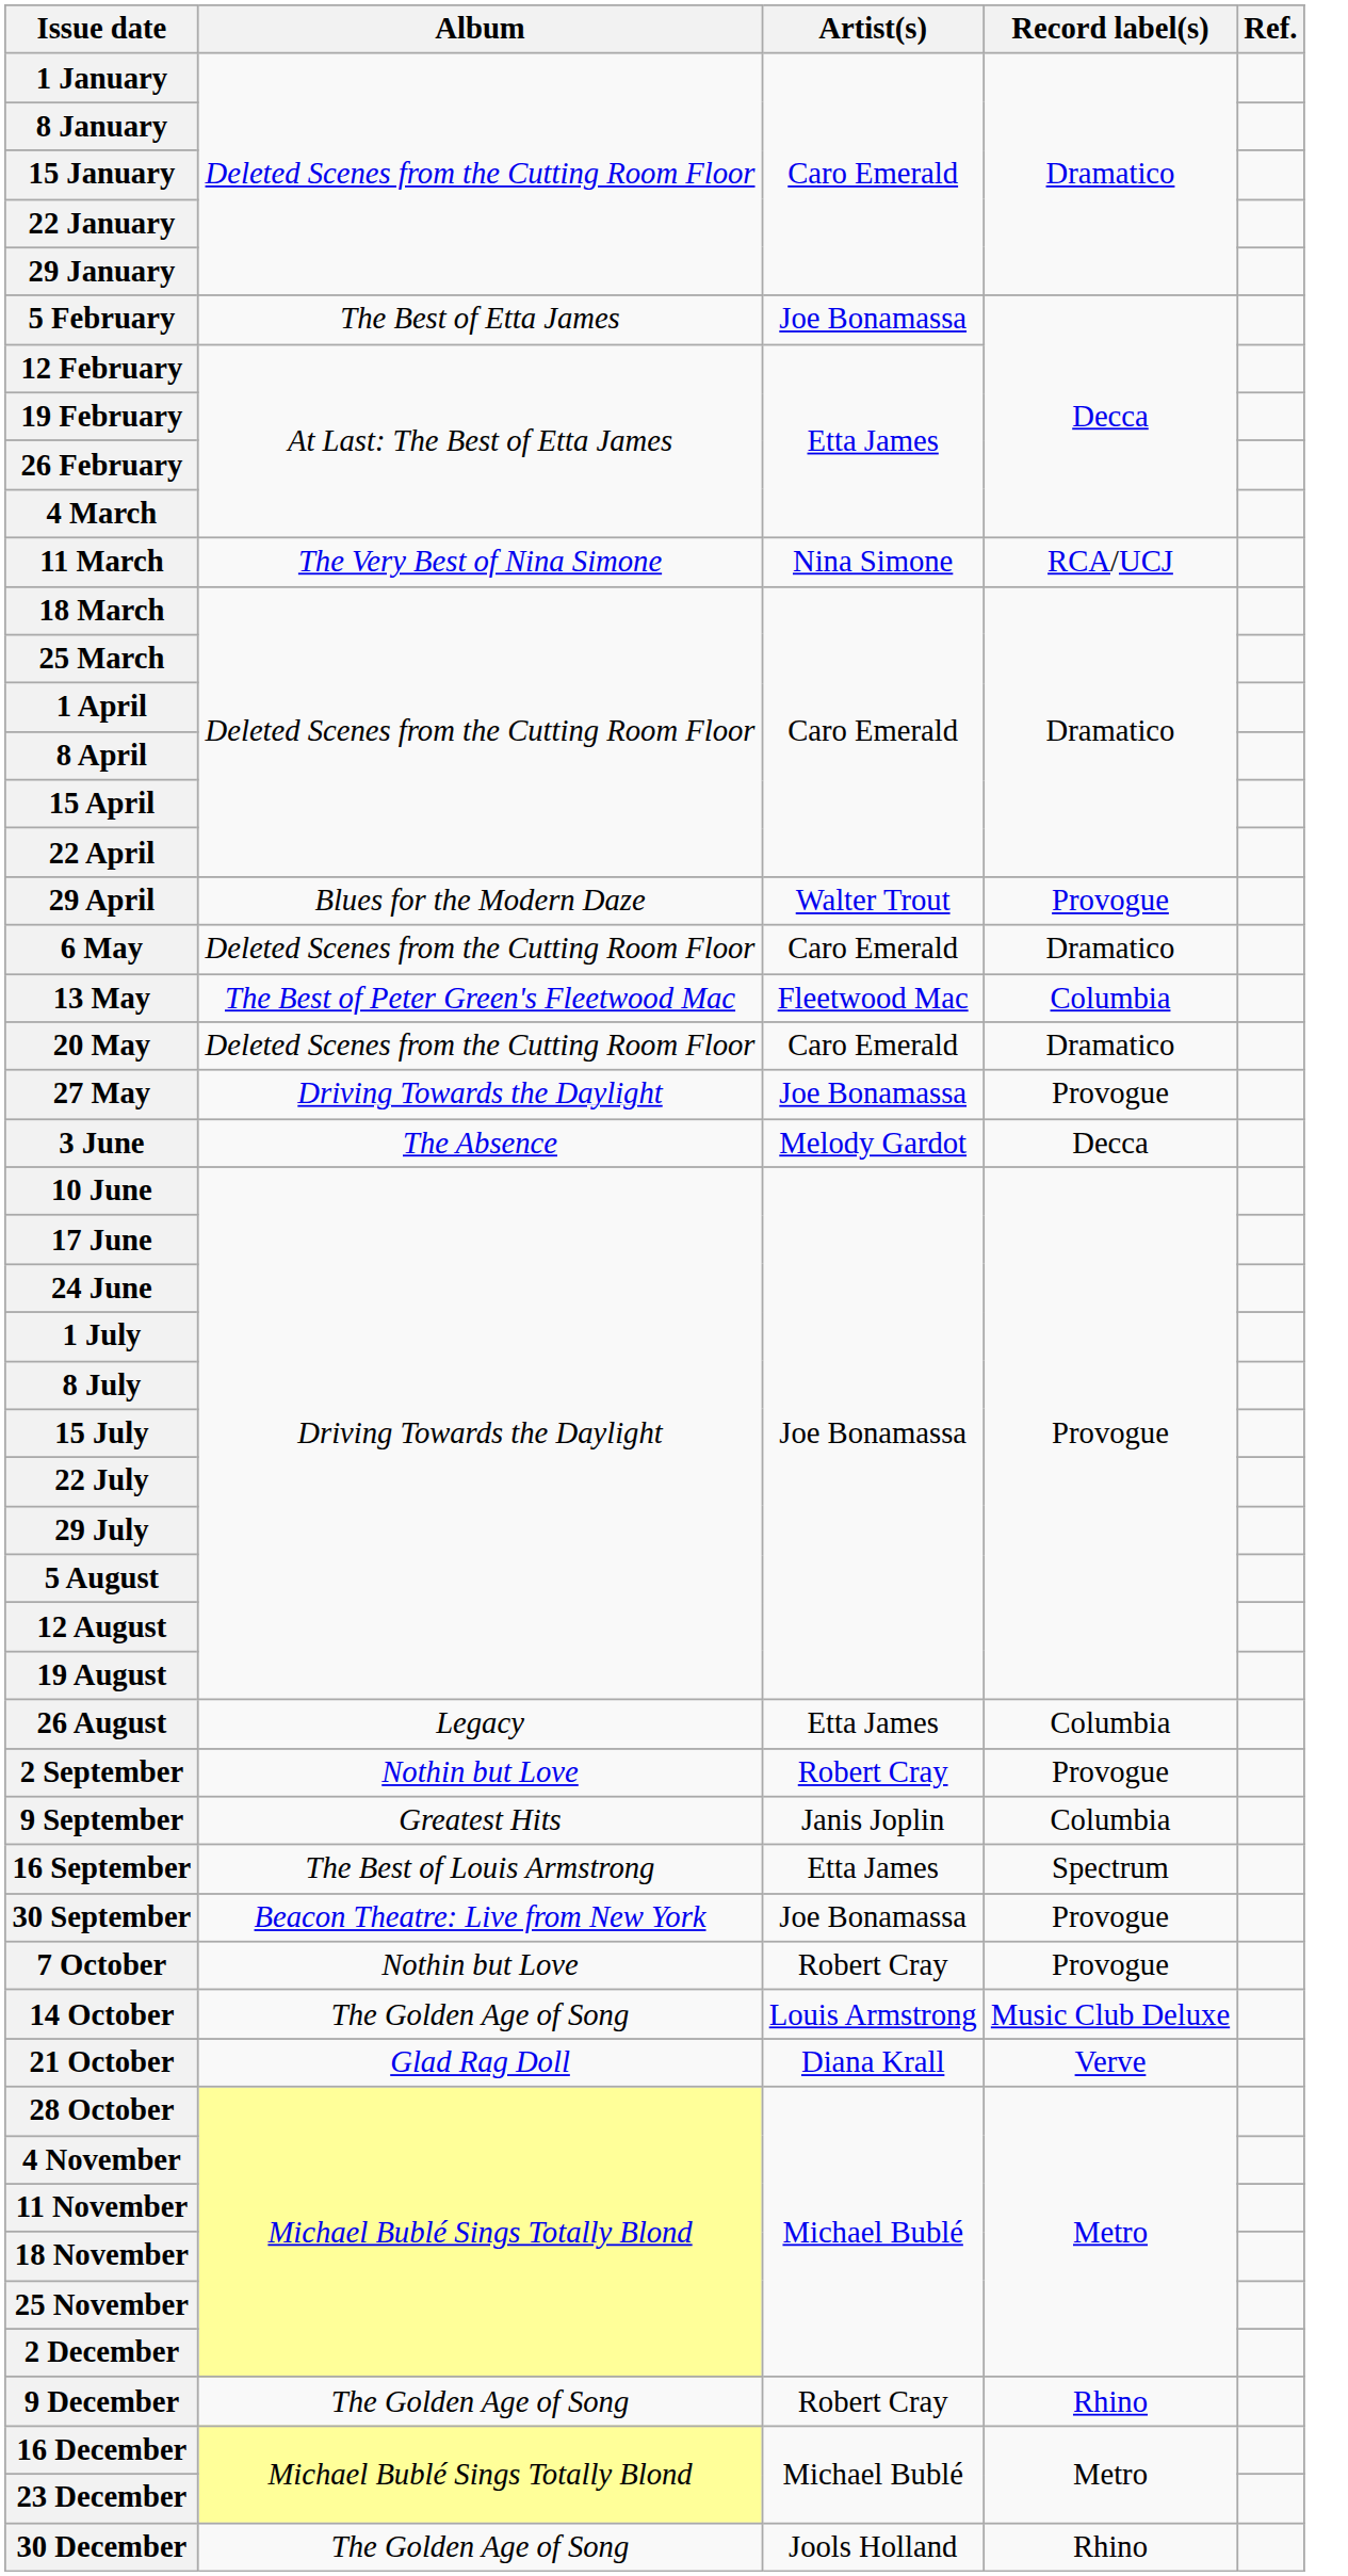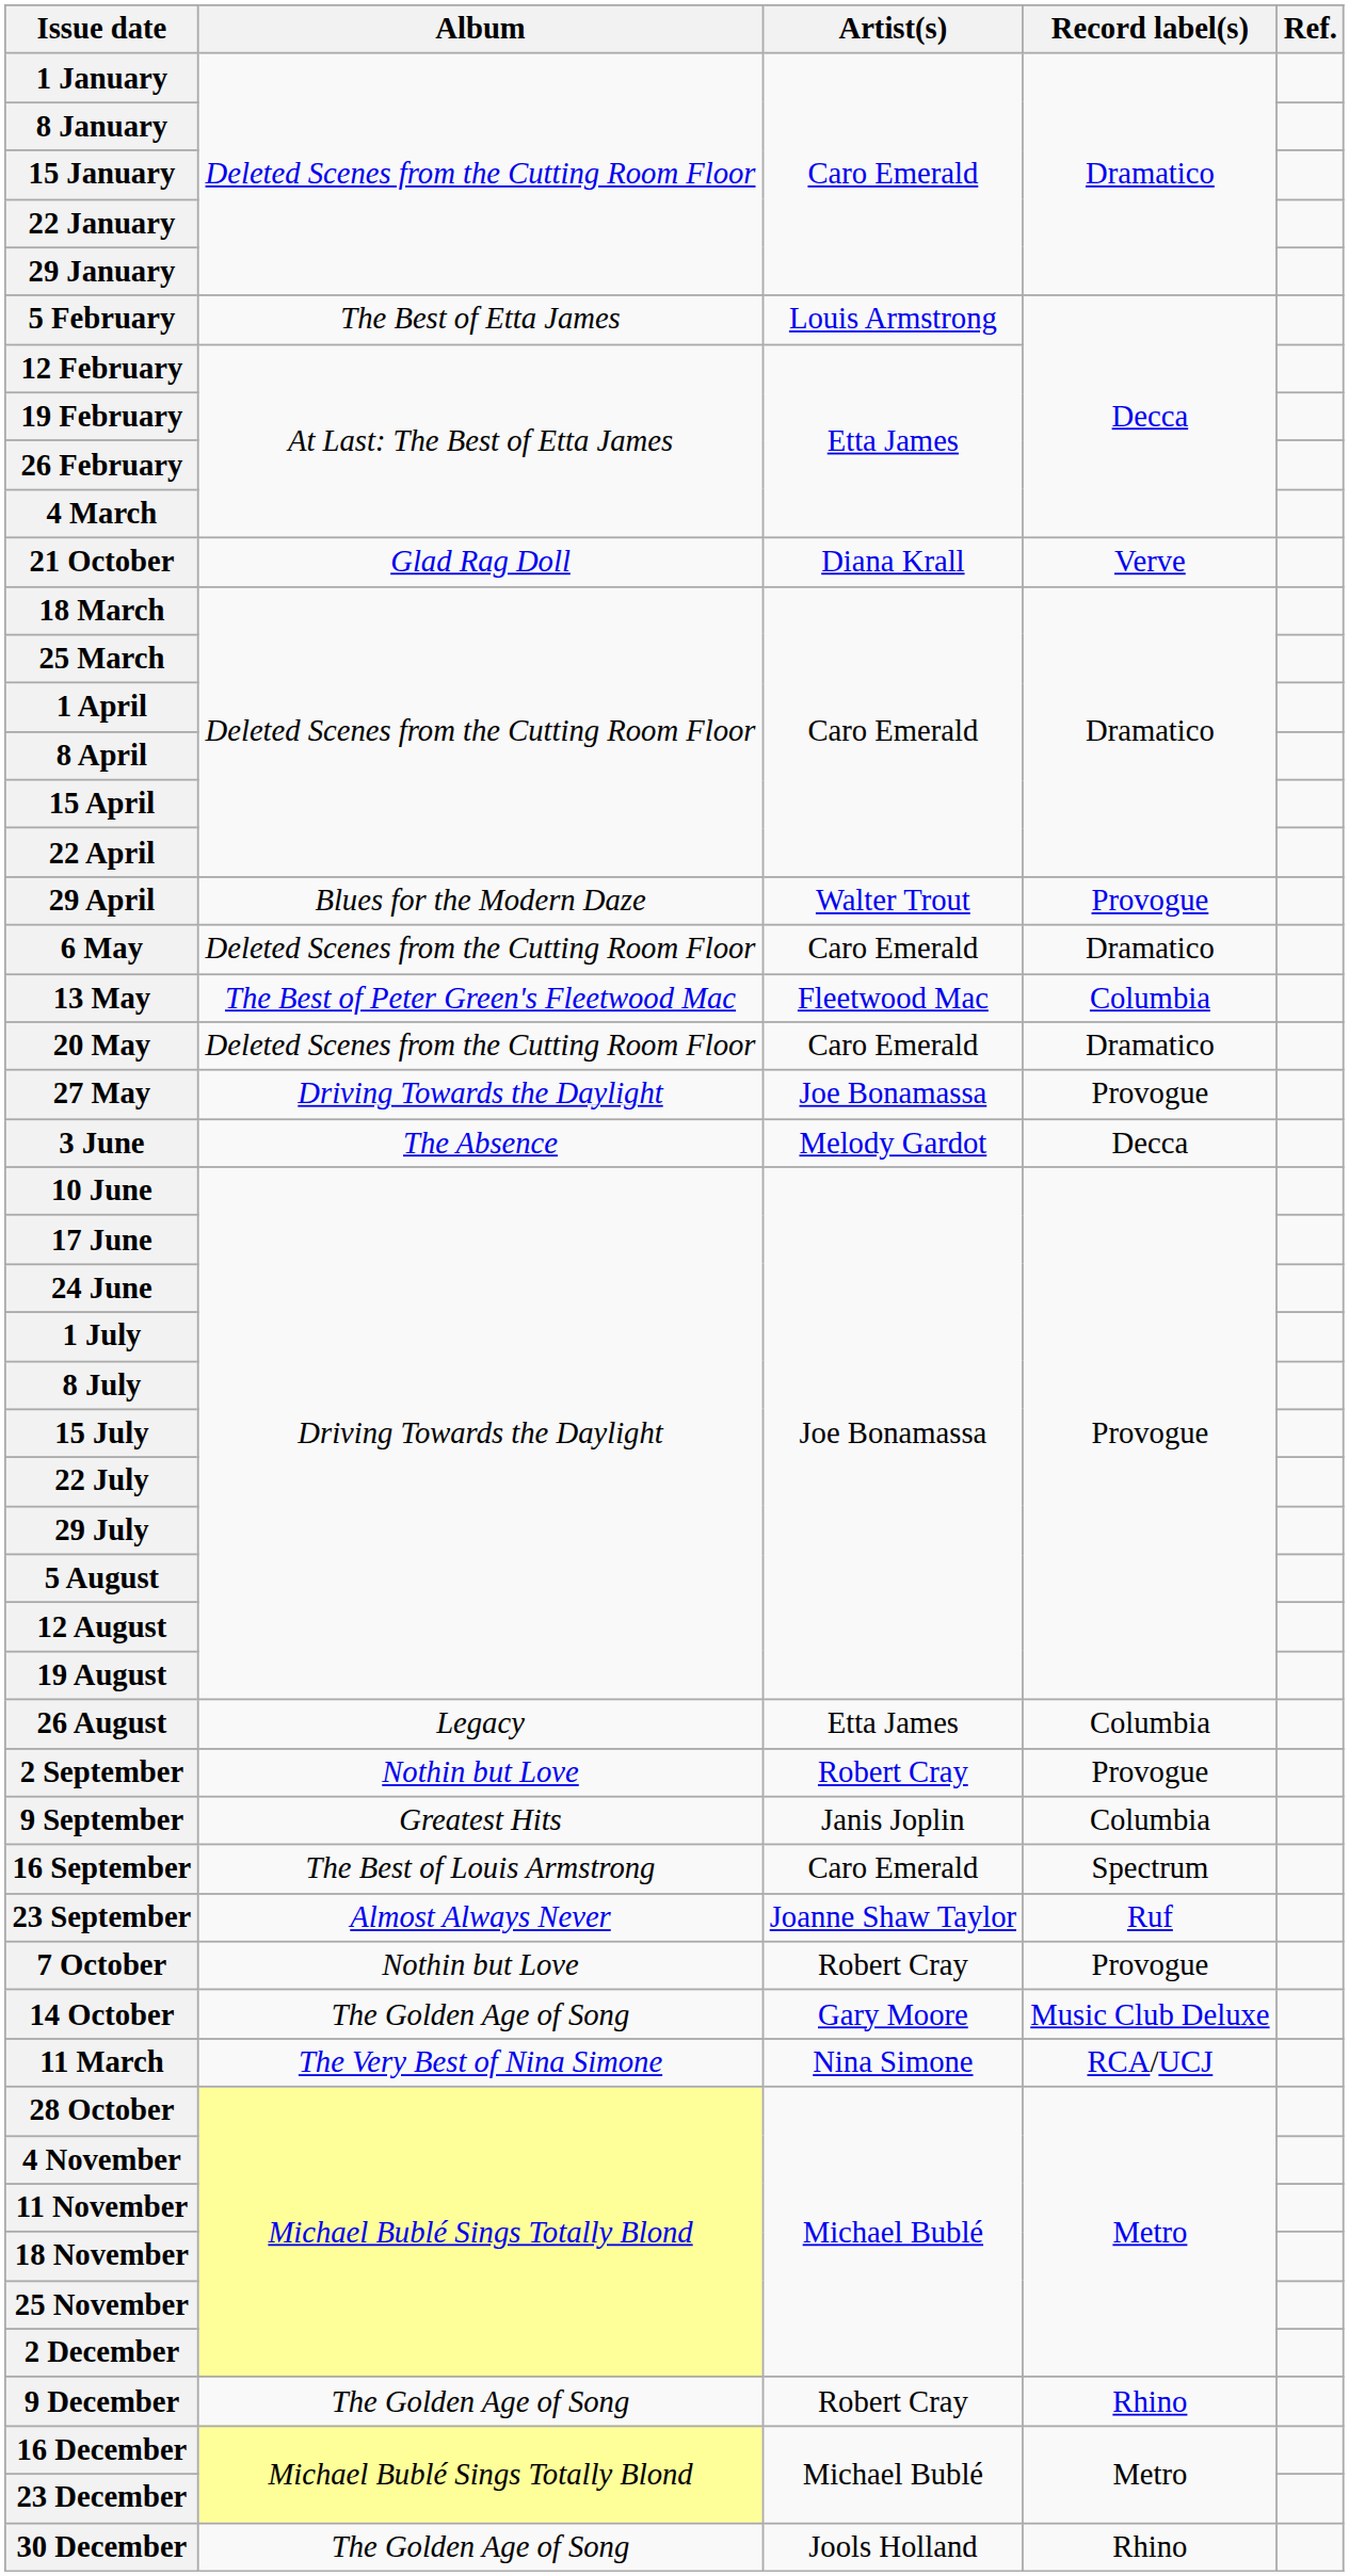 <table class="wikitable plainrowheaders" style="text-align:center">
 <tr>
 <th scope="col">Issue date</th>
 <th scope="col">Album</th>
 <th scope="col">Artist(s)</th>
 <th scope="col">Record label(s)</th>
 <th scope="col">Ref.</th>
 </tr>
 <tr>
 <th scope="row">1 January</th>
 <td rowspan="5"><em><a href='#'>Deleted Scenes from the Cutting Room Floor</a></em></td>
 <td rowspan="5"><a href='#'>Caro Emerald</a></td>
 <td rowspan="5"><a href='#'>Dramatico</a></td>
 <td></td>
 </tr>
 <tr>
 <th scope="row">8 January</th>
 <td></td>
 </tr>
 <tr>
 <th scope="row">15 January</th>
 <td></td>
 </tr>
 <tr>
 <th scope="row">22 January</th>
 <td></td>
 </tr>
 <tr>
 <th scope="row">29 January</th>
 <td></td>
 </tr>
 <tr>
 <th scope="row">5 February</th>
 <td><em>The Best of Etta James</em></td>
-<td><a href='#'>Joe Bonamassa</a></td>
+<td><a href='#'>Louis Armstrong</a></td>
 <td rowspan="5"><a href='#'>Decca</a></td>
 <td></td>
 </tr>
 <tr>
 <th scope="row">12 February</th>
 <td rowspan="4"><em>At Last: The Best of Etta James</em></td>
 <td rowspan="4"><a href='#'>Etta James</a></td>
 <td></td>
 </tr>
 <tr>
 <th scope="row">19 February</th>
 <td></td>
 </tr>
 <tr>
 <th scope="row">26 February</th>
 <td></td>
 </tr>
 <tr>
 <th scope="row">4 March</th>
 <td></td>
 </tr>
 <tr>
-<th scope="row">11 March</th>
-<td><em><a href='#'>The Very Best of Nina Simone</a></em></td>
-<td><a href='#'>Nina Simone</a></td>
-<td><a href='#'>RCA</a>/<a href='#'>UCJ</a></td>
+<th scope="row">21 October</th>
+<td><em><a href='#'>Glad Rag Doll</a></em></td>
+<td><a href='#'>Diana Krall</a></td>
+<td><a href='#'>Verve</a></td>
 <td></td>
 </tr>
 <tr>
 <th scope="row">18 March</th>
 <td rowspan="6"><em>Deleted Scenes from the Cutting Room Floor</em></td>
 <td rowspan="6">Caro Emerald</td>
 <td rowspan="6">Dramatico</td>
 <td></td>
 </tr>
 <tr>
 <th scope="row">25 March</th>
 <td></td>
 </tr>
 <tr>
 <th scope="row">1 April</th>
 <td></td>
 </tr>
 <tr>
 <th scope="row">8 April</th>
 <td></td>
 </tr>
 <tr>
 <th scope="row">15 April</th>
 <td></td>
 </tr>
 <tr>
 <th scope="row">22 April</th>
 <td></td>
 </tr>
 <tr>
 <th scope="row">29 April</th>
 <td><em>Blues for the Modern Daze</em></td>
 <td><a href='#'>Walter Trout</a></td>
 <td><a href='#'>Provogue</a></td>
 <td></td>
 </tr>
 <tr>
 <th scope="row">6 May</th>
 <td><em>Deleted Scenes from the Cutting Room Floor</em></td>
 <td>Caro Emerald</td>
 <td>Dramatico</td>
 <td></td>
 </tr>
 <tr>
 <th scope="row">13 May</th>
 <td><em><a href='#'>The Best of Peter Green's Fleetwood Mac</a></em></td>
 <td><a href='#'>Fleetwood Mac</a></td>
 <td><a href='#'>Columbia</a></td>
 <td></td>
 </tr>
 <tr>
 <th scope="row">20 May</th>
 <td><em>Deleted Scenes from the Cutting Room Floor</em></td>
 <td>Caro Emerald</td>
 <td>Dramatico</td>
 <td></td>
 </tr>
 <tr>
 <th scope="row">27 May</th>
 <td><em><a href='#'>Driving Towards the Daylight</a></em></td>
 <td><a href='#'>Joe Bonamassa</a></td>
 <td>Provogue</td>
 <td></td>
 </tr>
 <tr>
 <th scope="row">3 June</th>
 <td><em><a href='#'>The Absence</a></em></td>
 <td><a href='#'>Melody Gardot</a></td>
 <td>Decca</td>
 <td></td>
 </tr>
 <tr>
 <th scope="row">10 June</th>
 <td rowspan="11"><em>Driving Towards the Daylight</em></td>
 <td rowspan="11">Joe Bonamassa</td>
 <td rowspan="11">Provogue</td>
 <td></td>
 </tr>
 <tr>
 <th scope="row">17 June</th>
 <td></td>
 </tr>
 <tr>
 <th scope="row">24 June</th>
 <td></td>
 </tr>
 <tr>
 <th scope="row">1 July</th>
 <td></td>
 </tr>
 <tr>
 <th scope="row">8 July</th>
 <td></td>
 </tr>
 <tr>
 <th scope="row">15 July</th>
 <td></td>
 </tr>
 <tr>
 <th scope="row">22 July</th>
 <td></td>
 </tr>
 <tr>
 <th scope="row">29 July</th>
 <td></td>
 </tr>
 <tr>
 <th scope="row">5 August</th>
 <td></td>
 </tr>
 <tr>
 <th scope="row">12 August</th>
 <td></td>
 </tr>
 <tr>
 <th scope="row">19 August</th>
 <td></td>
 </tr>
 <tr>
 <th scope="row">26 August</th>
 <td><em>Legacy</em></td>
 <td>Etta James</td>
 <td>Columbia</td>
 <td></td>
 </tr>
 <tr>
 <th scope="row">2 September</th>
 <td><em><a href='#'>Nothin but Love</a></em></td>
 <td><a href='#'>Robert Cray</a></td>
 <td>Provogue</td>
 <td></td>
 </tr>
 <tr>
 <th scope="row">9 September</th>
 <td><em>Greatest Hits</em></td>
 <td>Janis Joplin</td>
 <td>Columbia</td>
 <td></td>
 </tr>
 <tr>
 <th scope="row">16 September</th>
 <td><em>The Best of Louis Armstrong</em></td>
-<td>Etta James</td>
+<td>Caro Emerald</td>
 <td>Spectrum</td>
 <td></td>
 </tr>
 <tr>
-<th scope="row">30 September</th>
-<td><em><a href='#'>Beacon Theatre: Live from New York</a></em></td>
-<td>Joe Bonamassa</td>
-<td>Provogue</td>
+<th scope="row">23 September</th>
+<td><em><a href='#'>Almost Always Never</a></em></td>
+<td><a href='#'>Joanne Shaw Taylor</a></td>
+<td><a href='#'>Ruf</a></td>
 <td></td>
 </tr>
 <tr>
 <th scope="row">7 October</th>
 <td><em>Nothin but Love</em></td>
 <td>Robert Cray</td>
 <td>Provogue</td>
 <td></td>
 </tr>
 <tr>
 <th scope="row">14 October</th>
 <td><em>The Golden Age of Song</em></td>
-<td><a href='#'>Louis Armstrong</a></td>
+<td><a href='#'>Gary Moore</a></td>
 <td><a href='#'>Music Club Deluxe</a></td>
 <td></td>
 </tr>
 <tr>
-<th scope="row">21 October</th>
-<td><em><a href='#'>Glad Rag Doll</a></em></td>
-<td><a href='#'>Diana Krall</a></td>
-<td><a href='#'>Verve</a></td>
+<th scope="row">11 March</th>
+<td><em><a href='#'>The Very Best of Nina Simone</a></em></td>
+<td><a href='#'>Nina Simone</a></td>
+<td><a href='#'>RCA</a>/<a href='#'>UCJ</a></td>
 <td></td>
 </tr>
 <tr>
 <th scope="row">28 October</th>
 <td rowspan="6" style="background-color:#FFFF99"><em><a href='#'>Michael Bublé Sings Totally Blond</a></em> </td>
 <td rowspan="6"><a href='#'>Michael Bublé</a></td>
 <td rowspan="6"><a href='#'>Metro</a></td>
 <td></td>
 </tr>
 <tr>
 <th scope="row">4 November</th>
 <td></td>
 </tr>
 <tr>
 <th scope="row">11 November</th>
 <td></td>
 </tr>
 <tr>
 <th scope="row">18 November</th>
 <td></td>
 </tr>
 <tr>
 <th scope="row">25 November</th>
 <td></td>
 </tr>
 <tr>
 <th scope="row">2 December</th>
 <td></td>
 </tr>
 <tr>
 <th scope="row">9 December</th>
 <td><em>The Golden Age of Song</em></td>
 <td>Robert Cray</td>
 <td><a href='#'>Rhino</a></td>
 <td></td>
 </tr>
 <tr>
 <th scope="row">16 December</th>
 <td rowspan="2" style="background-color:#FFFF99"><em>Michael Bublé Sings Totally Blond</em> </td>
 <td rowspan="2">Michael Bublé</td>
 <td rowspan="2">Metro</td>
 <td></td>
 </tr>
 <tr>
 <th scope="row">23 December</th>
 <td></td>
 </tr>
 <tr>
 <th scope="row">30 December</th>
 <td><em>The Golden Age of Song</em></td>
 <td>Jools Holland</td>
 <td>Rhino</td>
 <td></td>
 </tr>
 </table>
